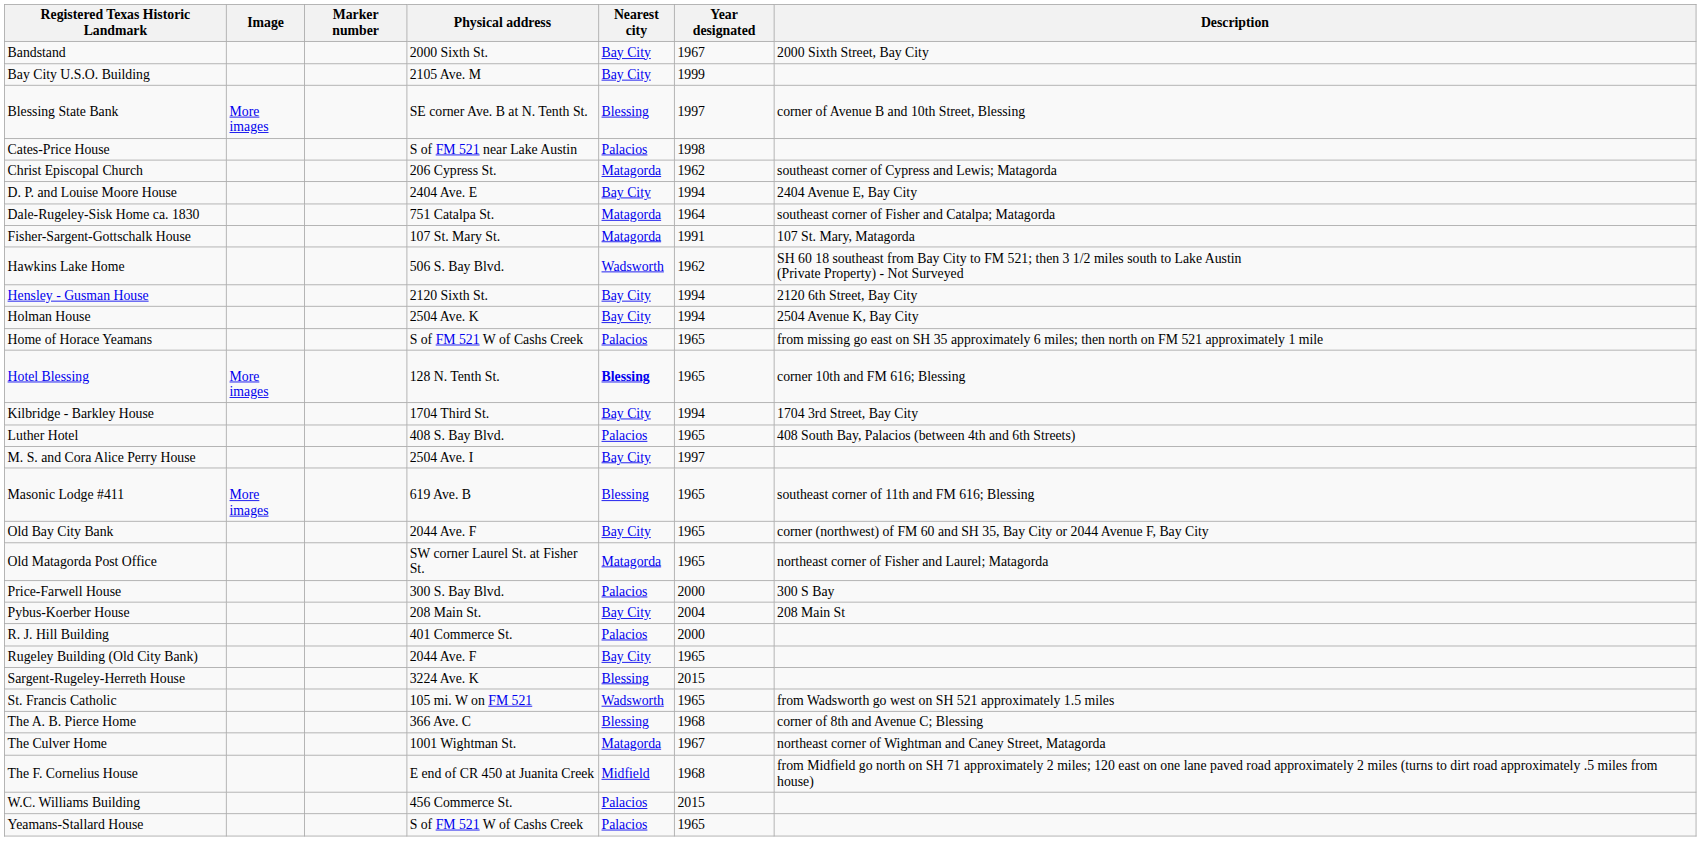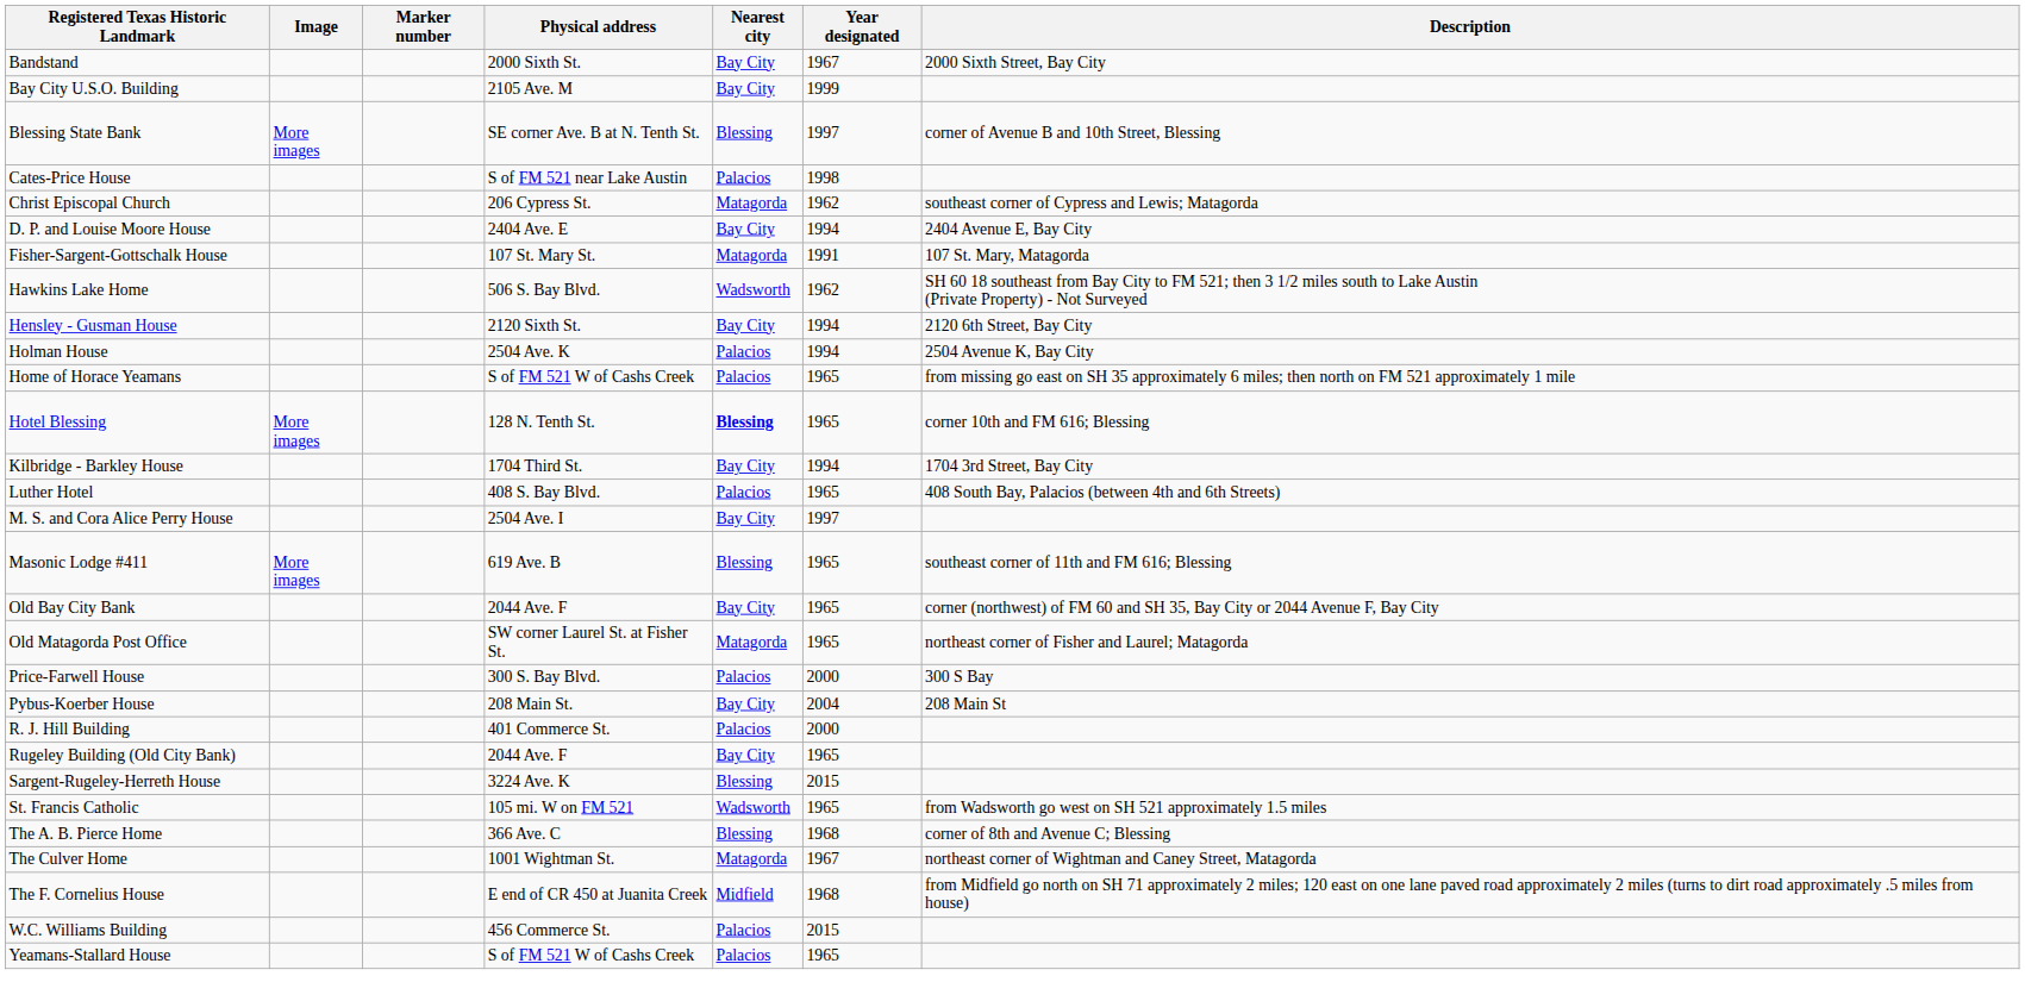 <table class="wikitable sortable">
 <tr>
 <th>Registered Texas Historic Landmark</th>
 <th>Image</th>
 <th>Marker number</th>
 <th>Physical address</th>
 <th>Nearest city</th>
 <th>Year designated</th>
 <th>Description</th>
 </tr>
 <tr>
 <td>Bandstand</td>
 <td></td>
 <td></td>
 <td>2000 Sixth St.<br></td>
 <td><a href='#'>Bay City</a></td>
 <td>1967</td>
 <td>2000 Sixth Street, Bay City</td>
 </tr>
 <tr>
 <td>Bay City U.S.O. Building</td>
 <td></td>
 <td></td>
 <td>2105 Ave. M<br></td>
 <td><a href='#'>Bay City</a></td>
 <td>1999</td>
 <td></td>
 </tr>
 <tr>
 <td>Blessing State Bank</td>
 <td><br> <a href='#'>More images</a></td>
 <td></td>
 <td>SE corner Ave. B at N. Tenth St.<br></td>
 <td><a href='#'>Blessing</a></td>
 <td>1997</td>
 <td>corner of Avenue B and 10th Street, Blessing</td>
 </tr>
 <tr>
 <td>Cates-Price House</td>
 <td></td>
 <td></td>
 <td>S of <a href='#'>FM 521</a> near Lake Austin<br></td>
 <td><a href='#'>Palacios</a></td>
 <td>1998</td>
 <td></td>
 </tr>
 <tr>
 <td>Christ Episcopal Church</td>
 <td></td>
 <td></td>
 <td>206 Cypress St.<br></td>
 <td><a href='#'>Matagorda</a></td>
 <td>1962</td>
 <td>southeast corner of Cypress and Lewis; Matagorda</td>
 </tr>
 <tr>
 <td>D. P. and Louise Moore House</td>
 <td></td>
 <td></td>
 <td>2404 Ave. E<br></td>
 <td><a href='#'>Bay City</a></td>
 <td>1994</td>
 <td>2404 Avenue E, Bay City</td>
 </tr>
 <tr>
-<td>Dale-Rugeley-Sisk Home ca. 1830</td>
-<td></td>
-<td></td>
-<td>751 Catalpa St.<br></td>
-<td><a href='#'>Matagorda</a></td>
-<td>1964</td>
-<td>southeast corner of Fisher and Catalpa; Matagorda</td>
-</tr>
-<tr>
 <td>Fisher-Sargent-Gottschalk House</td>
 <td></td>
 <td></td>
 <td>107 St. Mary St.<br></td>
 <td><a href='#'>Matagorda</a></td>
 <td>1991</td>
 <td>107 St. Mary, Matagorda</td>
 </tr>
 <tr>
 <td>Hawkins Lake Home</td>
 <td></td>
 <td></td>
 <td>506 S. Bay Blvd.<br></td>
 <td><a href='#'>Wadsworth</a></td>
 <td>1962</td>
 <td>SH 60 18 southeast from Bay City to FM 521; then 3 1/2 miles south to Lake Austin<br>(Private Property) - Not Surveyed</td>
 </tr>
 <tr>
 <td><a href='#'>Hensley - Gusman House</a></td>
 <td></td>
 <td></td>
 <td>2120 Sixth St.<br></td>
 <td><a href='#'>Bay City</a></td>
 <td>1994</td>
 <td>2120 6th Street, Bay City</td>
 </tr>
 <tr>
 <td>Holman House</td>
 <td></td>
 <td></td>
 <td>2504 Ave. K<br></td>
-<td><a href='#'>Bay City</a></td>
+<td><a href='#'>Palacios</a></td>
 <td>1994</td>
 <td>2504 Avenue K, Bay City</td>
 </tr>
 <tr>
 <td>Home of Horace Yeamans</td>
 <td></td>
 <td></td>
 <td>S of <a href='#'>FM 521</a> W of Cashs Creek<br></td>
 <td><a href='#'>Palacios</a></td>
 <td>1965</td>
 <td>from missing go east on SH 35 approximately 6 miles; then north on FM 521 approximately 1 mile</td>
 </tr>
 <tr>
 <td><a href='#'>Hotel Blessing</a></td>
 <td><br> <a href='#'>More images</a></td>
 <td></td>
 <td>128 N. Tenth St.<br></td>
 <td><strong><a href='#'>Blessing</a></strong></td>
 <td>1965</td>
 <td>corner 10th and FM 616; Blessing</td>
 </tr>
 <tr>
 <td>Kilbridge - Barkley House</td>
 <td></td>
 <td></td>
 <td>1704 Third St.<br></td>
 <td><a href='#'>Bay City</a></td>
 <td>1994</td>
 <td>1704 3rd Street, Bay City</td>
 </tr>
 <tr>
 <td>Luther Hotel</td>
 <td></td>
 <td></td>
 <td>408 S. Bay Blvd.<br></td>
 <td><a href='#'>Palacios</a></td>
 <td>1965</td>
 <td>408 South Bay, Palacios (between 4th and 6th Streets)</td>
 </tr>
 <tr>
 <td>M. S. and Cora Alice Perry House</td>
 <td></td>
 <td></td>
 <td>2504 Ave. I<br></td>
 <td><a href='#'>Bay City</a></td>
 <td>1997</td>
 <td></td>
 </tr>
 <tr>
 <td>Masonic Lodge #411</td>
 <td><br> <a href='#'>More images</a></td>
 <td></td>
 <td>619 Ave. B<br></td>
 <td><a href='#'>Blessing</a></td>
 <td>1965</td>
 <td>southeast corner of 11th and FM 616; Blessing</td>
 </tr>
 <tr>
 <td>Old Bay City Bank</td>
 <td></td>
 <td></td>
 <td>2044 Ave. F<br></td>
 <td><a href='#'>Bay City</a></td>
 <td>1965</td>
 <td>corner (northwest) of FM 60 and SH 35, Bay City or 2044 Avenue F, Bay City</td>
 </tr>
 <tr>
 <td>Old Matagorda Post Office</td>
 <td></td>
 <td></td>
 <td>SW corner Laurel St. at Fisher St.<br></td>
 <td><a href='#'>Matagorda</a></td>
 <td>1965</td>
 <td>northeast corner of Fisher and Laurel; Matagorda</td>
 </tr>
 <tr>
 <td>Price-Farwell House</td>
 <td></td>
 <td></td>
 <td>300 S. Bay Blvd.<br></td>
 <td><a href='#'>Palacios</a></td>
 <td>2000</td>
 <td>300 S Bay</td>
 </tr>
 <tr>
 <td>Pybus-Koerber House</td>
 <td></td>
 <td></td>
 <td>208 Main St.<br></td>
 <td><a href='#'>Bay City</a></td>
 <td>2004</td>
 <td>208 Main St</td>
 </tr>
 <tr>
 <td>R. J. Hill Building</td>
 <td></td>
 <td></td>
 <td>401 Commerce St.<br></td>
 <td><a href='#'>Palacios</a></td>
 <td>2000</td>
 <td></td>
 </tr>
 <tr>
 <td>Rugeley Building (Old City Bank) </td>
 <td></td>
 <td></td>
 <td>2044 Ave. F<br></td>
 <td><a href='#'>Bay City</a></td>
 <td>1965</td>
 <td></td>
 </tr>
 <tr>
 <td>Sargent-Rugeley-Herreth House</td>
 <td></td>
 <td></td>
 <td>3224 Ave. K<br></td>
 <td><a href='#'>Blessing</a></td>
 <td>2015</td>
 <td></td>
 </tr>
 <tr>
 <td>St. Francis Catholic</td>
 <td></td>
 <td></td>
 <td>105 mi. W on <a href='#'>FM 521</a><br></td>
 <td><a href='#'>Wadsworth</a></td>
 <td>1965</td>
 <td>from Wadsworth go west on SH 521 approximately 1.5 miles</td>
 </tr>
 <tr>
 <td>The A. B. Pierce Home</td>
 <td></td>
 <td></td>
 <td>366 Ave. C<br></td>
 <td><a href='#'>Blessing</a></td>
 <td>1968</td>
 <td>corner of 8th and Avenue C; Blessing</td>
 </tr>
 <tr>
 <td>The Culver Home</td>
 <td></td>
 <td></td>
 <td>1001 Wightman St.<br></td>
 <td><a href='#'>Matagorda</a></td>
 <td>1967</td>
 <td>northeast corner of Wightman and Caney Street, Matagorda</td>
 </tr>
 <tr>
 <td>The F. Cornelius House</td>
 <td></td>
 <td></td>
 <td>E end of CR 450 at Juanita Creek<br></td>
 <td><a href='#'>Midfield</a></td>
 <td>1968</td>
 <td>from Midfield go north on SH 71 approximately 2 miles; 120 east on one lane paved road approximately 2 miles (turns to dirt road approximately .5 miles from house)</td>
 </tr>
 <tr>
 <td>W.C. Williams Building</td>
 <td></td>
 <td></td>
 <td>456 Commerce St.<br></td>
 <td><a href='#'>Palacios</a></td>
 <td>2015</td>
 <td></td>
 </tr>
 <tr>
 <td>Yeamans-Stallard House </td>
 <td></td>
 <td></td>
 <td>S of <a href='#'>FM 521</a> W of Cashs Creek<br></td>
 <td><a href='#'>Palacios</a></td>
 <td>1965</td>
 <td></td>
 </tr>
 </table>
